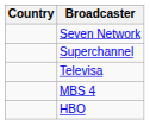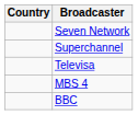 <table class="wikitable">
 <tr>
 <th align=center>Country</th>
 <th align=center>Broadcaster</th>
 </tr>
 <tr>
 <td></td>
 <td><a href='#'>Seven Network</a></td>
 </tr>
 <tr>
 <td></td>
 <td><a href='#'>Superchannel</a></td>
 </tr>
 <tr>
 <td></td>
 <td><a href='#'>Televisa</a></td>
 </tr>
 <tr>
 <td></td>
 <td><a href='#'>MBS 4</a></td>
 </tr>
 <tr>
 <td></td>
-<td><a href='#'>HBO</a></td>
+<td><a href='#'>BBC</a></td>
 </tr>
 </table>
